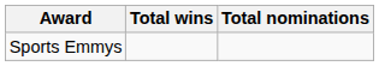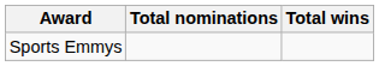 <table class="wikitable">
 <tr>
 <th>Award</th>
+<th>Total nominations</th>
 <th>Total wins</th>
-<th>Total nominations</th>
 </tr>
 <tr>
 <td>Sports Emmys</td>
 <td></td>
 <td></td>
 </tr>
 </table>
